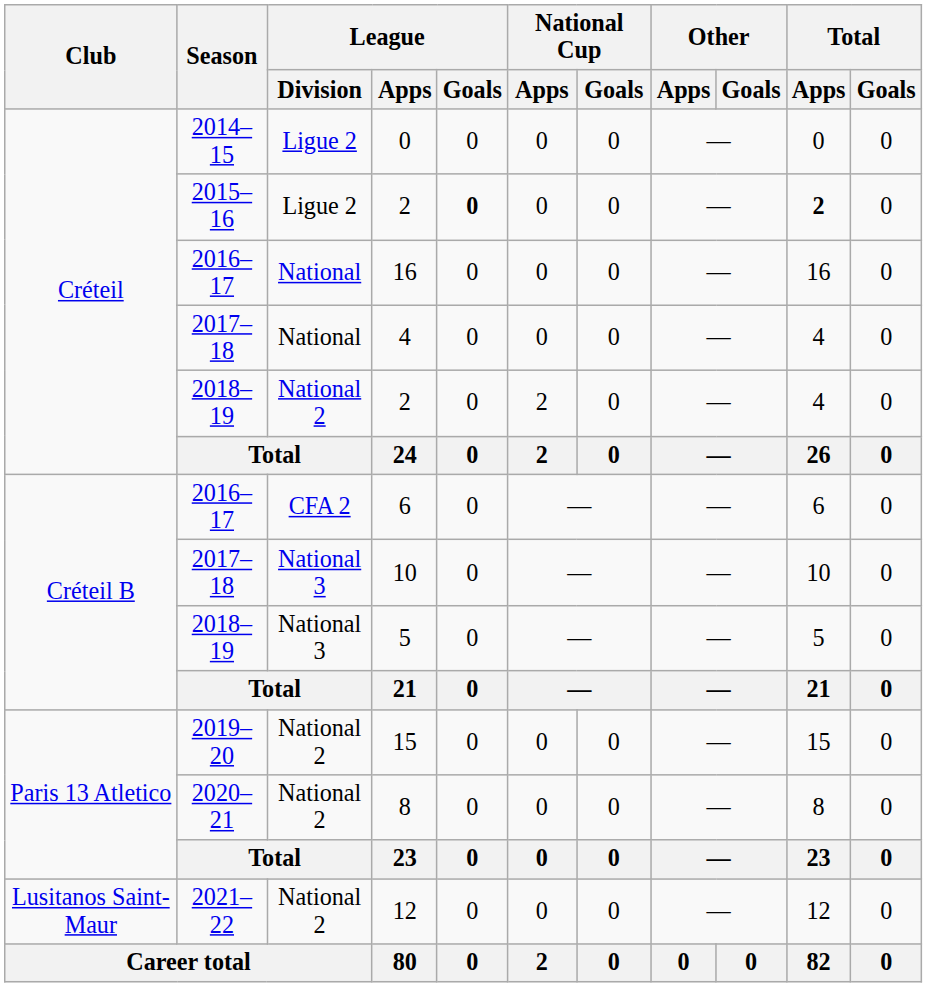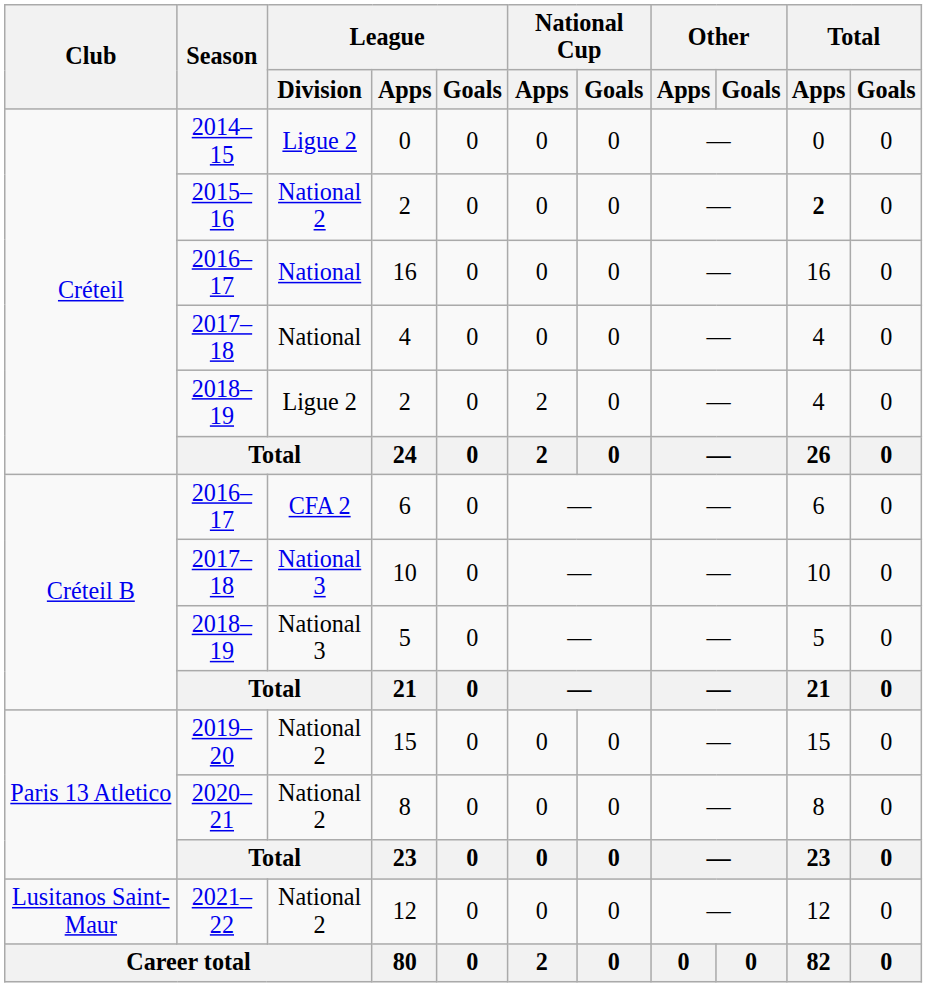 <table class="wikitable" style="text-align:center">
 <tr>
 <th rowspan="2">Club</th>
 <th rowspan="2">Season</th>
 <th colspan="3">League</th>
 <th colspan="2">National Cup</th>
 <th colspan="2">Other</th>
 <th colspan="2">Total</th>
 </tr>
 <tr>
 <th>Division</th>
 <th>Apps</th>
 <th>Goals</th>
 <th>Apps</th>
 <th>Goals</th>
 <th>Apps</th>
 <th>Goals</th>
 <th>Apps</th>
 <th>Goals</th>
 </tr>
 <tr>
 <td rowspan="6"><a href='#'>Créteil</a></td>
 <td><a href='#'>2014–15</a></td>
 <td><a href='#'>Ligue 2</a></td>
 <td>0</td>
 <td>0</td>
 <td>0</td>
 <td>0</td>
 <td colspan="2">—</td>
 <td>0</td>
 <td>0</td>
 </tr>
 <tr>
 <td><a href='#'>2015–16</a></td>
-<td>Ligue 2</td>
+<td><a href='#'>National 2</a></td>
 <td>2</td>
-<td><strong>0</strong></td>
+<td>0</td>
 <td>0</td>
 <td>0</td>
 <td colspan="2">—</td>
 <td><strong>2</strong></td>
 <td>0</td>
 </tr>
 <tr>
 <td><a href='#'>2016–17</a></td>
 <td><a href='#'>National</a></td>
 <td>16</td>
 <td>0</td>
 <td>0</td>
 <td>0</td>
 <td colspan="2">—</td>
 <td>16</td>
 <td>0</td>
 </tr>
 <tr>
 <td><a href='#'>2017–18</a></td>
 <td>National</td>
 <td>4</td>
 <td>0</td>
 <td>0</td>
 <td>0</td>
 <td colspan="2">—</td>
 <td>4</td>
 <td>0</td>
 </tr>
 <tr>
 <td><a href='#'>2018–19</a></td>
-<td><a href='#'>National 2</a></td>
+<td>Ligue 2</td>
 <td>2</td>
 <td>0</td>
 <td>2</td>
 <td>0</td>
 <td colspan="2">—</td>
 <td>4</td>
 <td>0</td>
 </tr>
 <tr>
 <th colspan="2">Total</th>
 <th>24</th>
 <th>0</th>
 <th>2</th>
 <th>0</th>
 <th colspan="2">—</th>
 <th>26</th>
 <th>0</th>
 </tr>
 <tr>
 <td rowspan="4"><a href='#'>Créteil B</a></td>
 <td><a href='#'>2016–17</a></td>
 <td><a href='#'>CFA 2</a></td>
 <td>6</td>
 <td>0</td>
 <td colspan="2">—</td>
 <td colspan="2">—</td>
 <td>6</td>
 <td>0</td>
 </tr>
 <tr>
 <td><a href='#'>2017–18</a></td>
 <td><a href='#'>National 3</a></td>
 <td>10</td>
 <td>0</td>
 <td colspan="2">—</td>
 <td colspan="2">—</td>
 <td>10</td>
 <td>0</td>
 </tr>
 <tr>
 <td><a href='#'>2018–19</a></td>
 <td>National 3</td>
 <td>5</td>
 <td>0</td>
 <td colspan="2">—</td>
 <td colspan="2">—</td>
 <td>5</td>
 <td>0</td>
 </tr>
 <tr>
 <th colspan="2">Total</th>
 <th>21</th>
 <th>0</th>
 <th colspan="2">—</th>
 <th colspan="2">—</th>
 <th>21</th>
 <th>0</th>
 </tr>
 <tr>
 <td rowspan="3"><a href='#'>Paris 13 Atletico</a></td>
 <td><a href='#'>2019–20</a></td>
 <td>National 2</td>
 <td>15</td>
 <td>0</td>
 <td>0</td>
 <td>0</td>
 <td colspan="2">—</td>
 <td>15</td>
 <td>0</td>
 </tr>
 <tr>
 <td><a href='#'>2020–21</a></td>
 <td>National 2</td>
 <td>8</td>
 <td>0</td>
 <td>0</td>
 <td>0</td>
 <td colspan="2">—</td>
 <td>8</td>
 <td>0</td>
 </tr>
 <tr>
 <th colspan="2">Total</th>
 <th>23</th>
 <th>0</th>
 <th>0</th>
 <th>0</th>
 <th colspan="2">—</th>
 <th>23</th>
 <th>0</th>
 </tr>
 <tr>
 <td><a href='#'>Lusitanos Saint-Maur</a></td>
 <td><a href='#'>2021–22</a></td>
 <td>National 2</td>
 <td>12</td>
 <td>0</td>
 <td>0</td>
 <td>0</td>
 <td colspan="2">—</td>
 <td>12</td>
 <td>0</td>
 </tr>
 <tr>
 <th colspan="3">Career total</th>
 <th>80</th>
 <th>0</th>
 <th>2</th>
 <th>0</th>
 <th>0</th>
 <th>0</th>
 <th>82</th>
 <th>0</th>
 </tr>
 </table>
